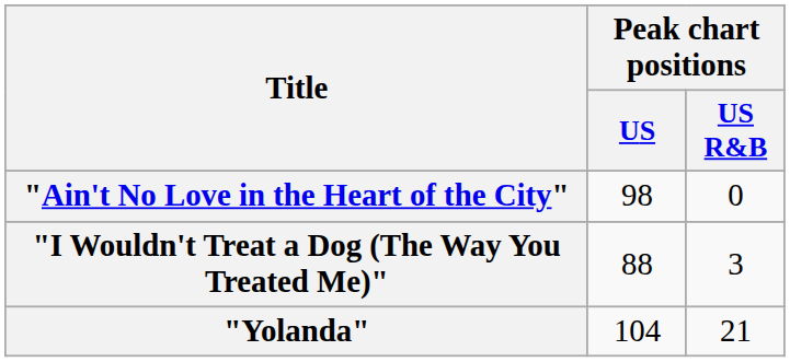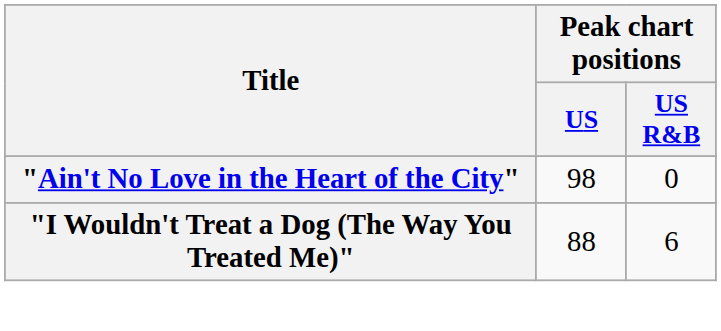 <table class="wikitable plainrowheaders" style="text-align:center;">
 <tr>
 <th rowspan="2" scope="col" style="width:18em;">Title</th>
 <th colspan="2" scope="col">Peak chart positions</th>
 </tr>
 <tr>
 <th scope="col" style="width:3em;font-size:90%;"><a href='#'>U</a><a href='#'>S</a><br></th>
 <th scope="col" style="width:3em;font-size:90%;"><a href='#'>US R&B</a><br></th>
 </tr>
 <tr>
 <th scope="row">"<a href='#'>Ain't No Love in the Heart of the City</a>"</th>
 <td>98</td>
 <td>0</td>
 </tr>
 <tr>
 <th scope="row">"I Wouldn't Treat a Dog (The Way You Treated Me)"</th>
 <td>88</td>
-<td>3</td>
-</tr>
-<tr>
-<th scope="row">"Yolanda"</th>
-<td>104</td>
-<td>21</td>
+<td>6</td>
 </tr>
 </table>
